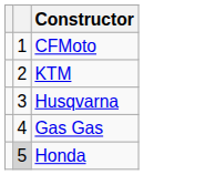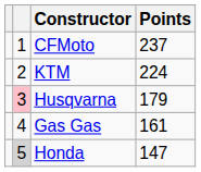 <table class="wikitable" style="font-size: 95%;">
 <tr>
 <th></th>
 <th></th>
 <th>Constructor</th>
+<th>Points</th>
 </tr>
 <tr>
 <td></td>
 <td align=center>1</td>
 <td> <a href='#'>CFMoto</a></td>
+<td align=left>237</td>
 </tr>
 <tr>
 <td></td>
 <td align=center>2</td>
 <td> <a href='#'>KTM</a></td>
+<td align=left>224</td>
 </tr>
 <tr>
 <td></td>
-<td align=center>3</td>
+<td align=center style="background: pink;">3</td>
 <td> <a href='#'>Husqvarna</a></td>
+<td align=left>179</td>
 </tr>
 <tr>
 <td></td>
 <td align=center>4</td>
 <td> <a href='#'>Gas Gas</a></td>
+<td align=left>161</td>
 </tr>
 <tr>
 <td></td>
 <td align=center style="background: lightgrey;">5</td>
 <td> <a href='#'>Honda</a></td>
+<td align=left>147</td>
 </tr>
 </table>
